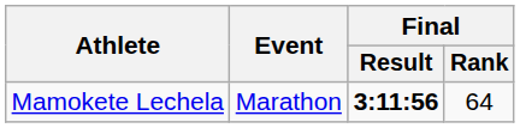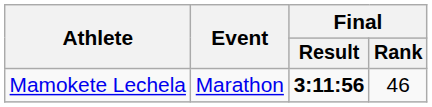 <table class=wikitable style="font-size:90%">
 <tr>
 <th rowspan="2">Athlete</th>
 <th rowspan="2">Event</th>
 <th colspan="2">Final</th>
 </tr>
 <tr style="font-size:95%">
 <th>Result</th>
 <th>Rank</th>
 </tr>
 <tr align=center>
 <td align=left><a href='#'>Mamokete Lechela</a></td>
 <td align=left><a href='#'>Marathon</a></td>
 <td><strong>3:11:56</strong></td>
-<td>64</td>
+<td>46</td>
 </tr>
 </table>
